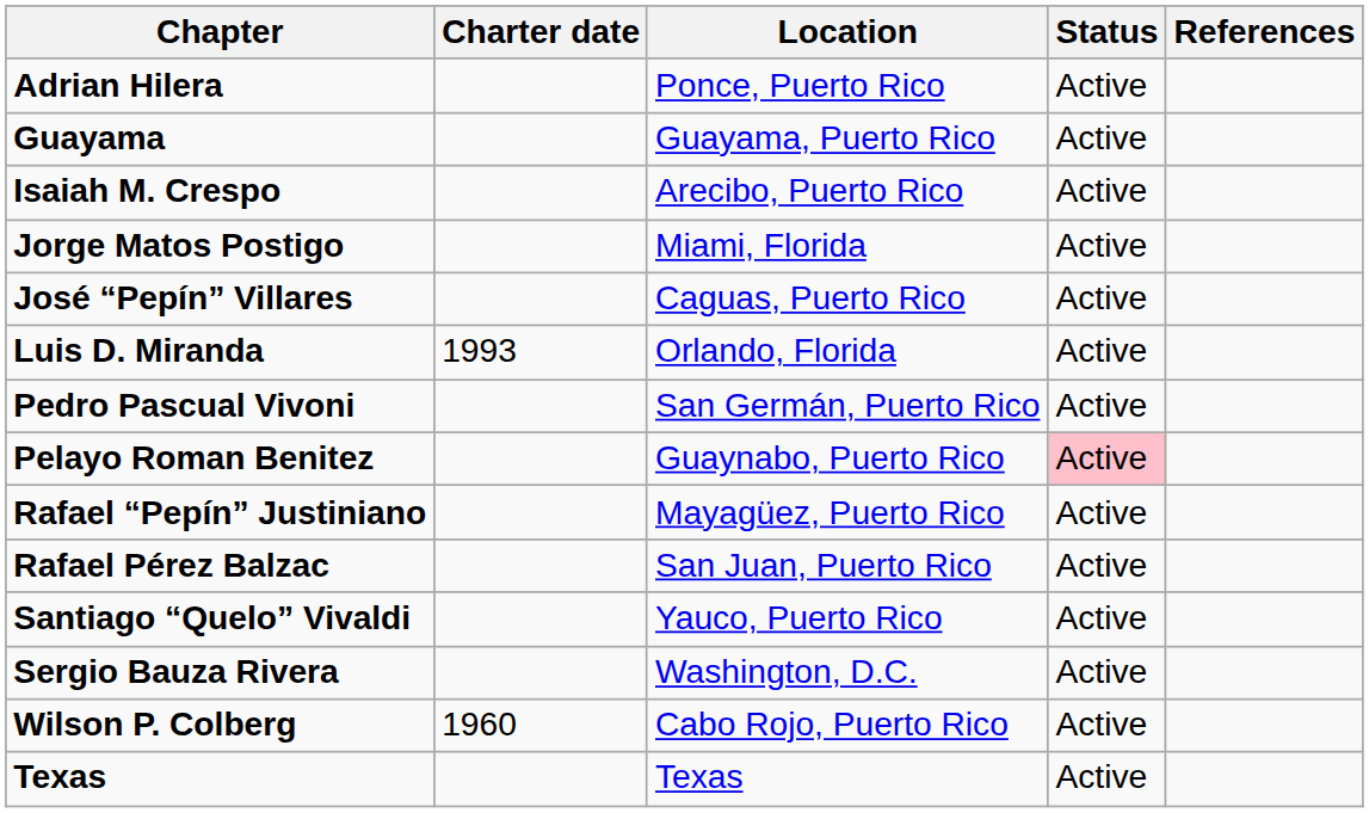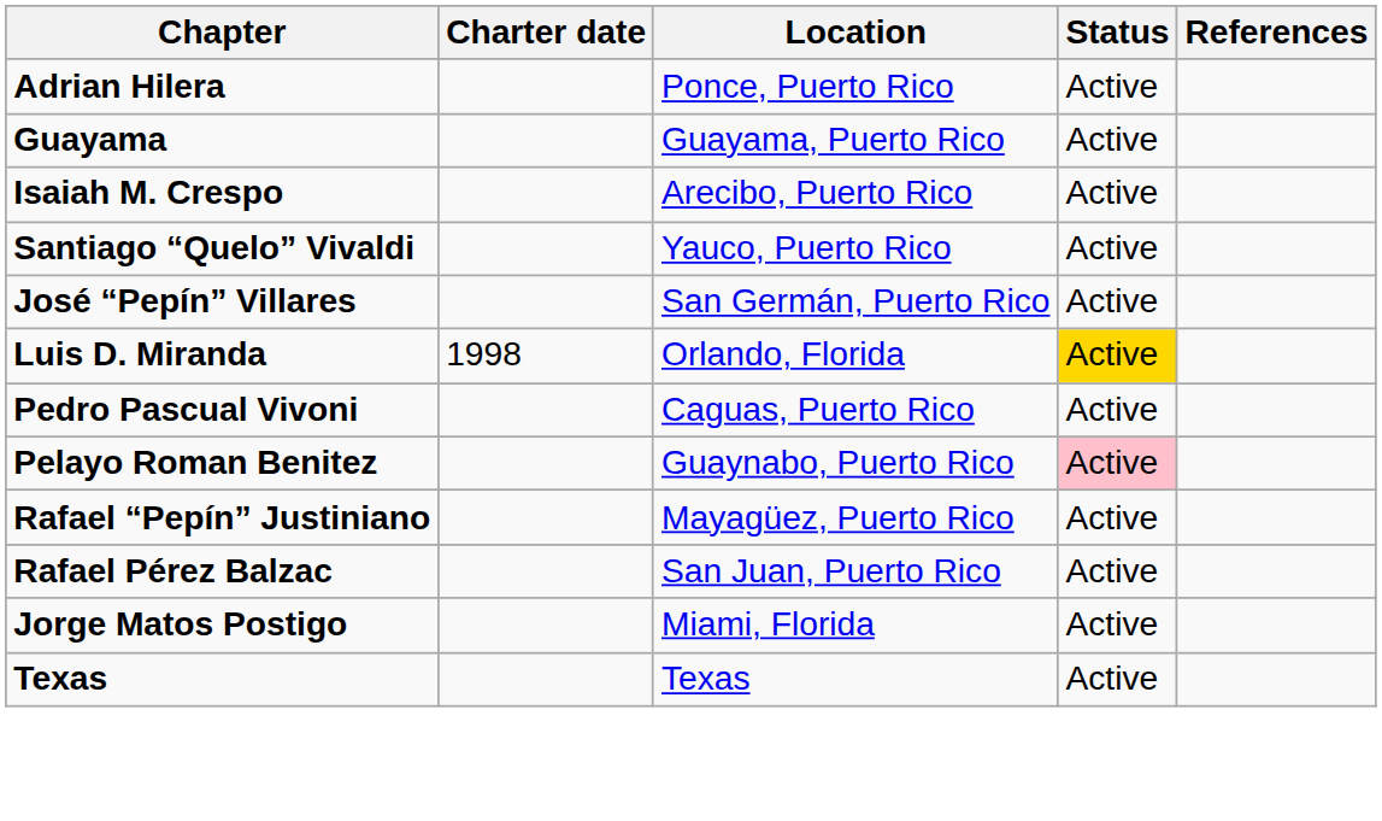 <table class="wikitable sortable">
 <tr>
 <th>Chapter</th>
 <th>Charter date</th>
 <th>Location</th>
 <th>Status</th>
 <th>References</th>
 </tr>
 <tr>
 <td><strong>Adrian Hilera</strong></td>
 <td></td>
 <td><a href='#'>Ponce, Puerto Rico</a></td>
 <td>Active</td>
 <td></td>
 </tr>
 <tr>
 <td><strong>Guayama</strong></td>
 <td></td>
 <td><a href='#'>Guayama, Puerto Rico</a></td>
 <td>Active</td>
 <td></td>
 </tr>
 <tr>
 <td><strong>Isaiah M. Crespo</strong></td>
 <td></td>
 <td><a href='#'>Arecibo, Puerto Rico</a></td>
 <td>Active</td>
 <td></td>
 </tr>
 <tr>
-<td><strong>Jorge Matos Postigo</strong></td>
+<td><strong>Santiago “Quelo” Vivaldi</strong></td>
 <td></td>
-<td><a href='#'>Miami, Florida</a></td>
+<td><a href='#'>Yauco, Puerto Rico</a></td>
 <td>Active</td>
 <td></td>
 </tr>
 <tr>
 <td><strong>José “Pepín” Villares</strong></td>
 <td></td>
-<td><a href='#'>Caguas, Puerto Rico</a></td>
+<td><a href='#'>San Germán, Puerto Rico</a></td>
 <td>Active</td>
 <td></td>
 </tr>
 <tr>
 <td><strong>Luis D. Miranda</strong></td>
-<td>1993</td>
+<td>1998</td>
 <td><a href='#'>Orlando, Florida</a></td>
-<td>Active</td>
+<td style="background: gold;">Active</td>
 <td></td>
 </tr>
 <tr>
 <td><strong>Pedro Pascual Vivoni</strong></td>
 <td></td>
-<td><a href='#'>San Germán, Puerto Rico</a></td>
+<td><a href='#'>Caguas, Puerto Rico</a></td>
 <td>Active</td>
 <td></td>
 </tr>
 <tr>
 <td><strong>Pelayo Roman Benitez</strong></td>
 <td></td>
 <td><a href='#'>Guaynabo, Puerto Rico</a></td>
 <td style="background: pink;">Active</td>
 <td></td>
 </tr>
 <tr>
 <td><strong>Rafael “Pepín” Justiniano</strong></td>
 <td></td>
 <td><a href='#'>Mayagüez, Puerto Rico</a></td>
 <td>Active</td>
 <td></td>
 </tr>
 <tr>
 <td><strong>Rafael Pérez Balzac</strong></td>
 <td></td>
 <td><a href='#'>San Juan, Puerto Rico</a></td>
 <td>Active</td>
 <td></td>
 </tr>
 <tr>
-<td><strong>Santiago “Quelo” Vivaldi</strong></td>
+<td><strong>Jorge Matos Postigo</strong></td>
 <td></td>
-<td><a href='#'>Yauco, Puerto Rico</a></td>
-<td>Active</td>
-<td></td>
-</tr>
-<tr>
-<td><strong>Sergio Bauza Rivera</strong></td>
-<td></td>
-<td><a href='#'>Washington, D.C.</a></td>
-<td>Active</td>
-<td></td>
-</tr>
-<tr>
-<td><strong>Wilson P. Colberg</strong></td>
-<td>1960</td>
-<td><a href='#'>Cabo Rojo, Puerto Rico</a></td>
+<td><a href='#'>Miami, Florida</a></td>
 <td>Active</td>
 <td></td>
 </tr>
 <tr>
 <td><strong>Texas</strong></td>
 <td></td>
 <td><a href='#'>Texas</a></td>
 <td>Active</td>
 <td></td>
 </tr>
 </table>
